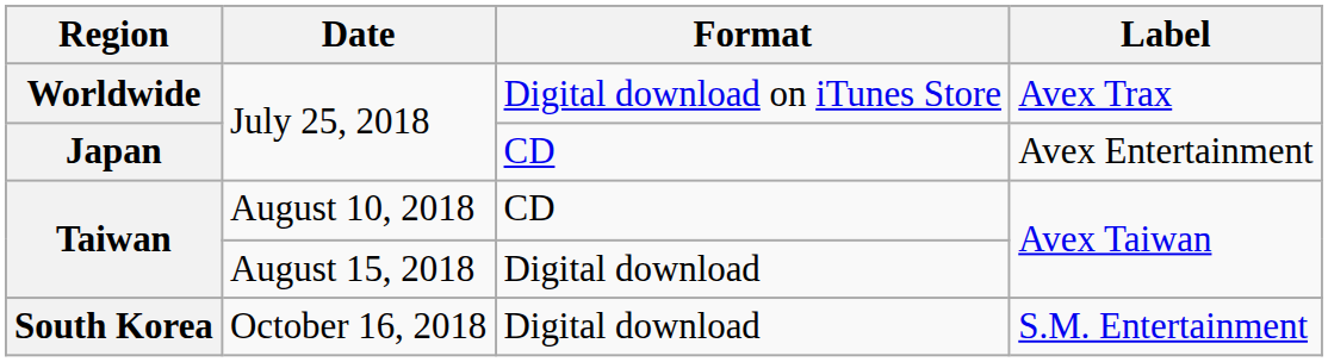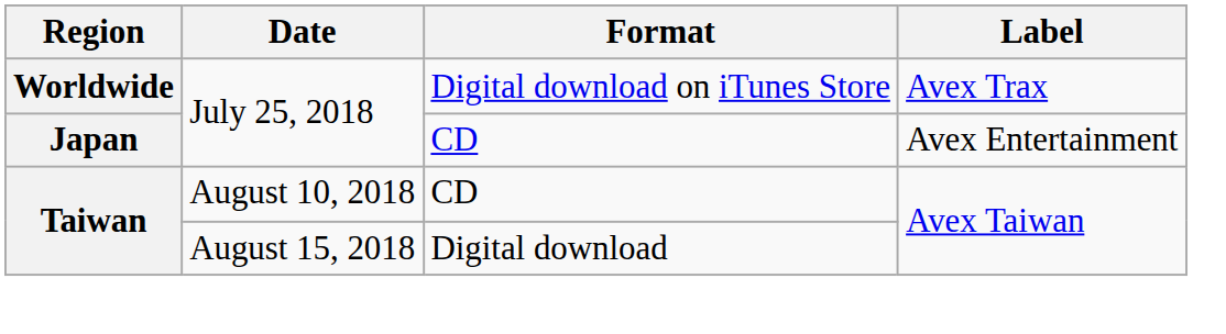 <table class="wikitable plainrowheaders">
 <tr>
 <th scope="col">Region</th>
 <th scope="col">Date</th>
 <th scope="col">Format</th>
 <th scope="col">Label</th>
 </tr>
 <tr>
 <th scope="row">Worldwide</th>
 <td rowspan="2">July 25, 2018</td>
 <td><a href='#'>Digital download</a> on <a href='#'>iTunes Store</a></td>
 <td><a href='#'>Avex Trax</a></td>
 </tr>
 <tr>
 <th scope="row">Japan</th>
 <td><a href='#'>CD</a></td>
 <td>Avex Entertainment</td>
 </tr>
 <tr>
 <th scope="row" rowspan="2">Taiwan</th>
 <td>August 10, 2018</td>
 <td>CD</td>
 <td rowspan="2"><a href='#'>Avex Taiwan</a></td>
 </tr>
 <tr>
 <td>August 15, 2018</td>
 <td>Digital download</td>
 </tr>
-<tr>
-<th scope="row">South Korea</th>
-<td>October 16, 2018</td>
-<td>Digital download</td>
-<td><a href='#'>S.M. Entertainment</a></td>
-</tr>
 </table>
